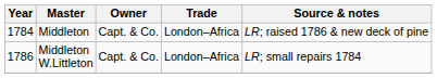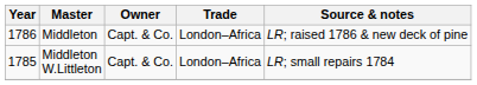 <table class=" wikitable">
 <tr>
 <th>Year</th>
 <th>Master</th>
 <th>Owner</th>
 <th>Trade</th>
 <th>Source & notes</th>
 </tr>
 <tr>
-<td>1784</td>
+<td>1786</td>
 <td>Middleton</td>
 <td>Capt. & Co.</td>
 <td>London–Africa</td>
 <td><em>LR</em>; raised 1786 & new deck of pine</td>
 </tr>
 <tr>
-<td>1786</td>
+<td>1785</td>
 <td>Middleton<br>W.Littleton</td>
 <td>Capt. & Co.</td>
 <td>London–Africa</td>
 <td><em>LR</em>; small repairs 1784</td>
 </tr>
 <tr>
 </tr>
 </table>
